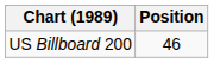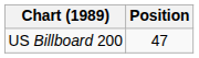 <table class="wikitable">
 <tr>
 <th align="left">Chart (1989)</th>
 <th align="left">Position</th>
 </tr>
 <tr>
 <td>US <em>Billboard</em> 200</td>
-<td align="center">46</td>
+<td align="center">47</td>
 </tr>
 </table>
